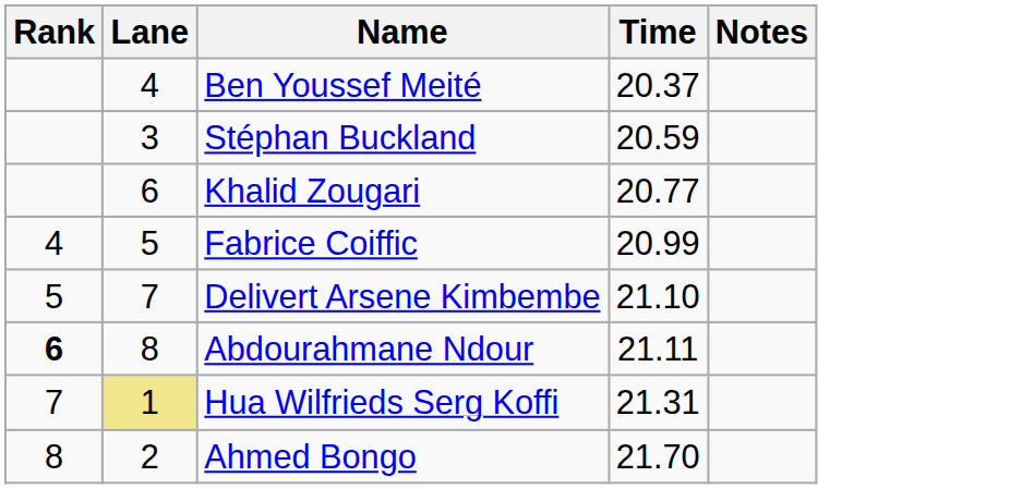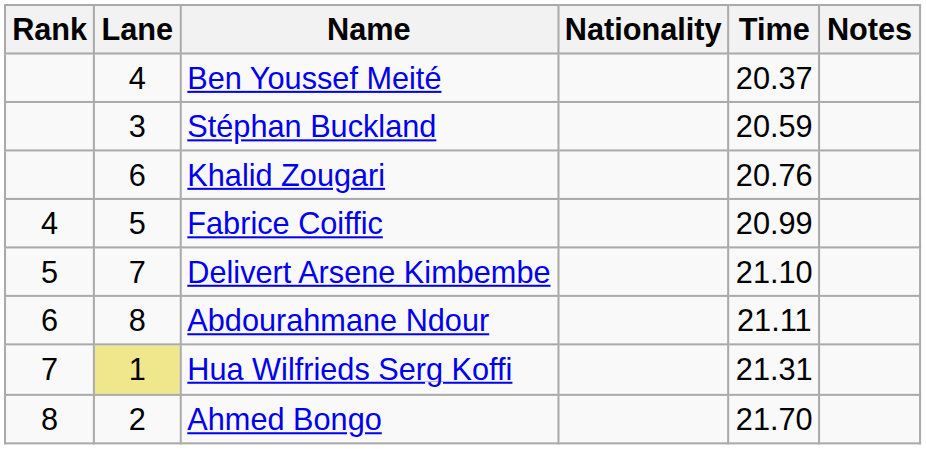 <table class="wikitable sortable" style="text-align:center;font-size:95%">
 <tr>
 <th>Rank</th>
 <th>Lane</th>
 <th>Name</th>
+<th>Nationality</th>
 <th>Time</th>
 <th>Notes</th>
 </tr>
 <tr>
 <td></td>
 <td>4</td>
 <td align=left><a href='#'>Ben Youssef Meité</a></td>
+<td align=left></td>
 <td>20.37</td>
 <td></td>
 </tr>
 <tr>
 <td></td>
 <td>3</td>
 <td align=left><a href='#'>Stéphan Buckland</a></td>
+<td align=left></td>
 <td>20.59</td>
 <td></td>
 </tr>
 <tr>
 <td></td>
 <td>6</td>
 <td align=left><a href='#'>Khalid Zougari</a></td>
-<td>20.77</td>
+<td align=left></td>
+<td>20.76</td>
 <td></td>
 </tr>
 <tr>
 <td>4</td>
 <td>5</td>
 <td align=left><a href='#'>Fabrice Coiffic</a></td>
+<td align=left></td>
 <td>20.99</td>
 <td></td>
 </tr>
 <tr>
 <td>5</td>
 <td>7</td>
 <td align=left><a href='#'>Delivert Arsene Kimbembe</a></td>
+<td align=left></td>
 <td>21.10</td>
 <td></td>
 </tr>
 <tr>
-<td><strong>6</strong></td>
+<td>6</td>
 <td>8</td>
 <td align=left><a href='#'>Abdourahmane Ndour</a></td>
+<td align=left></td>
 <td>21.11</td>
 <td></td>
 </tr>
 <tr>
 <td>7</td>
 <td style="background: khaki;">1</td>
 <td align=left><a href='#'>Hua Wilfrieds Serg Koffi</a></td>
+<td align=left></td>
 <td>21.31</td>
 <td></td>
 </tr>
 <tr>
 <td>8</td>
 <td>2</td>
 <td align=left><a href='#'>Ahmed Bongo</a></td>
+<td align=left></td>
 <td>21.70</td>
 <td></td>
 </tr>
 </table>
